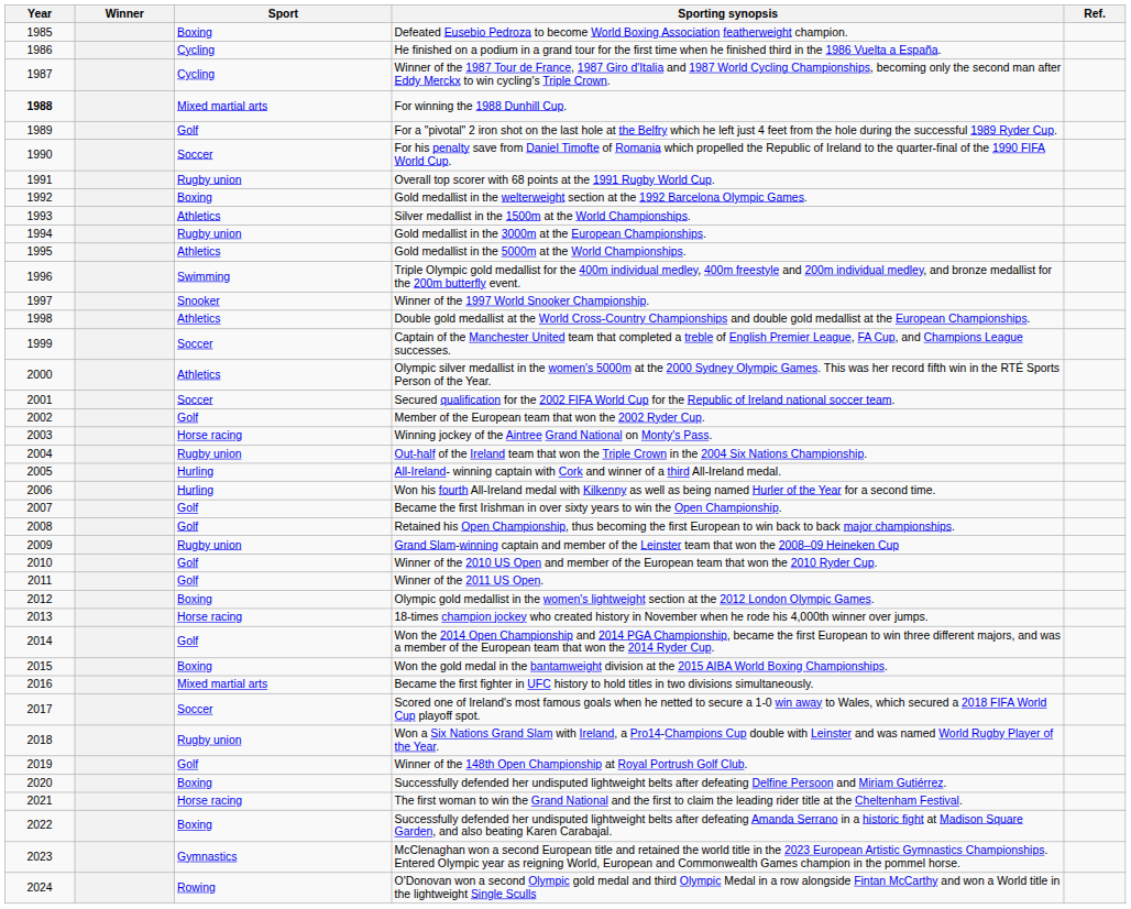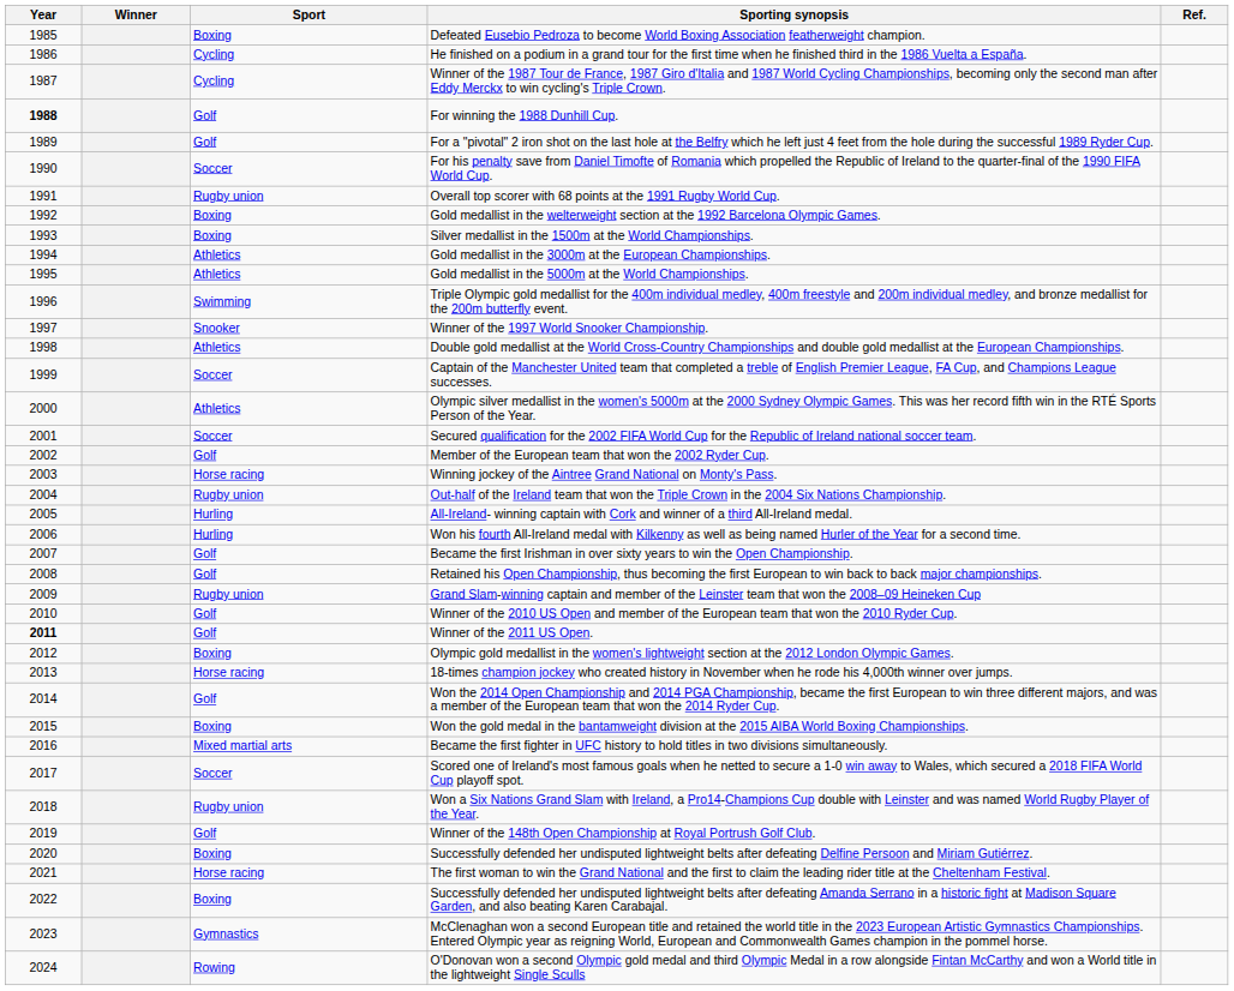 <table class="sortable plainrowheaders wikitable">
 <tr>
 <th scope=col>Year</th>
 <th scope=col>Winner</th>
 <th scope=col>Sport</th>
 <th scope="col" style="width:60%;" class="unsortable">Sporting synopsis</th>
 <th scope=col class="unsortable">Ref.</th>
 </tr>
 <tr>
 <td align=center>1985</td>
 <th scope=row></th>
 <td><a href='#'>Boxing</a></td>
 <td>Defeated <a href='#'>Eusebio Pedroza</a> to become <a href='#'>World Boxing Association</a> <a href='#'>featherweight</a> champion.</td>
 <td align=center></td>
 </tr>
 <tr>
 <td align=center>1986</td>
 <th scope=row></th>
 <td><a href='#'>Cycling</a></td>
 <td>He finished on a podium in a grand tour for the first time when he finished third in the <a href='#'>1986 Vuelta a España</a>.</td>
 <td align=center></td>
 </tr>
 <tr>
 <td align=center>1987</td>
 <th scope=row></th>
 <td><a href='#'>Cycling</a></td>
 <td>Winner of the <a href='#'>1987 Tour de France</a>, <a href='#'>1987 Giro d'Italia</a> and <a href='#'>1987 World Cycling Championships</a>, becoming only the second man after <a href='#'>Eddy Merckx</a> to win cycling's <a href='#'>Triple Crown</a>.</td>
 <td align=center></td>
 </tr>
 <tr>
 <td align=center><strong>1988</strong></td>
 <th scope=row><br><br></th>
-<td><a href='#'>Mixed martial arts</a></td>
+<td><a href='#'>Golf</a></td>
 <td>For winning the <a href='#'>1988 Dunhill Cup</a>.</td>
 <td align=center></td>
 </tr>
 <tr>
 <td align=center>1989</td>
 <th scope=row></th>
 <td><a href='#'>Golf</a></td>
 <td>For a "pivotal" 2 iron shot on the last hole at <a href='#'>the Belfry</a> which he left just 4 feet from the hole during the successful <a href='#'>1989 Ryder Cup</a>.</td>
 <td align=center></td>
 </tr>
 <tr>
 <td align=center>1990</td>
 <th scope=row></th>
 <td><a href='#'>Soccer</a></td>
 <td>For his <a href='#'>penalty</a> save from <a href='#'>Daniel Timofte</a> of <a href='#'>Romania</a> which propelled the Republic of Ireland to the quarter-final of the <a href='#'>1990 FIFA World Cup</a>.</td>
 <td align=center></td>
 </tr>
 <tr>
 <td align=center>1991</td>
 <th scope=row></th>
 <td><a href='#'>Rugby union</a></td>
 <td>Overall top scorer with 68 points at the <a href='#'>1991 Rugby World Cup</a>.</td>
 <td align=center></td>
 </tr>
 <tr>
 <td align=center>1992</td>
 <th scope=row></th>
 <td><a href='#'>Boxing</a></td>
 <td>Gold medallist in the <a href='#'>welterweight</a> section at the <a href='#'>1992 Barcelona Olympic Games</a>.</td>
 <td align=center></td>
 </tr>
 <tr>
 <td align=center>1993</td>
 <th scope=row></th>
-<td><a href='#'>Athletics</a></td>
+<td><a href='#'>Boxing</a></td>
 <td>Silver medallist in the <a href='#'>1500m</a> at the <a href='#'>World Championships</a>.</td>
 <td align=center></td>
 </tr>
 <tr>
 <td align=center>1994</td>
 <th scope=row></th>
-<td><a href='#'>Rugby union</a></td>
+<td><a href='#'>Athletics</a></td>
 <td>Gold medallist in the <a href='#'>3000m</a> at the <a href='#'>European Championships</a>.</td>
 <td align=center></td>
 </tr>
 <tr>
 <td align=center>1995</td>
 <th scope=row></th>
 <td><a href='#'>Athletics</a></td>
 <td>Gold medallist in the <a href='#'>5000m</a> at the <a href='#'>World Championships</a>.</td>
 <td align=center></td>
 </tr>
 <tr>
 <td align=center>1996</td>
 <th scope=row></th>
 <td><a href='#'>Swimming</a></td>
 <td>Triple Olympic gold medallist for the <a href='#'>400m individual medley</a>, <a href='#'>400m freestyle</a> and <a href='#'>200m individual medley</a>, and bronze medallist for the <a href='#'>200m butterfly</a> event.</td>
 <td align=center></td>
 </tr>
 <tr>
 <td align=center>1997</td>
 <th scope=row></th>
 <td><a href='#'>Snooker</a></td>
 <td>Winner of the <a href='#'>1997 World Snooker Championship</a>.</td>
 <td align=center></td>
 </tr>
 <tr>
 <td align=center>1998</td>
 <th scope=row></th>
 <td><a href='#'>Athletics</a></td>
 <td>Double gold medallist at the <a href='#'>World Cross-Country Championships</a> and double gold medallist at the <a href='#'>European Championships</a>.</td>
 <td align=center></td>
 </tr>
 <tr>
 <td align=center>1999</td>
 <th scope=row></th>
 <td><a href='#'>Soccer</a></td>
 <td>Captain of the <a href='#'>Manchester United</a> team that completed a <a href='#'>treble</a> of <a href='#'>English Premier League</a>, <a href='#'>FA Cup</a>, and <a href='#'>Champions League</a> successes.</td>
 <td align=center></td>
 </tr>
 <tr>
 <td align=center>2000</td>
 <th scope=row></th>
 <td><a href='#'>Athletics</a></td>
 <td>Olympic silver medallist in the <a href='#'>women's 5000m</a> at the <a href='#'>2000 Sydney Olympic Games</a>. This was her record fifth win in the RTÉ Sports Person of the Year.</td>
 <td align=center></td>
 </tr>
 <tr>
 <td align=center>2001</td>
 <th scope=row></th>
 <td><a href='#'>Soccer</a></td>
 <td>Secured <a href='#'>qualification</a> for the <a href='#'>2002 FIFA World Cup</a> for the <a href='#'>Republic of Ireland national soccer team</a>.</td>
 <td align=center></td>
 </tr>
 <tr>
 <td align=center>2002</td>
 <th scope=row></th>
 <td><a href='#'>Golf</a></td>
 <td>Member of the European team that won the <a href='#'>2002 Ryder Cup</a>.</td>
 <td align=center></td>
 </tr>
 <tr>
 <td align=center>2003</td>
 <th scope=row></th>
 <td><a href='#'>Horse racing</a></td>
 <td>Winning jockey of the <a href='#'>Aintree</a> <a href='#'>Grand National</a> on <a href='#'>Monty's Pass</a>.</td>
 <td align=center></td>
 </tr>
 <tr>
 <td align=center>2004</td>
 <th scope=row></th>
 <td><a href='#'>Rugby union</a></td>
 <td><a href='#'>Out-half</a> of the <a href='#'>Ireland</a> team that won the <a href='#'>Triple Crown</a> in the <a href='#'>2004 Six Nations Championship</a>.</td>
 <td align=center></td>
 </tr>
 <tr>
 <td align=center>2005</td>
 <th scope=row></th>
 <td><a href='#'>Hurling</a></td>
 <td><a href='#'>All-Ireland</a>- winning captain with <a href='#'>Cork</a> and winner of a <a href='#'>third</a> All-Ireland medal.</td>
 <td align=center></td>
 </tr>
 <tr>
 <td align=center>2006</td>
 <th scope=row></th>
 <td><a href='#'>Hurling</a></td>
 <td>Won his <a href='#'>fourth</a> All-Ireland medal with <a href='#'>Kilkenny</a> as well as being named <a href='#'>Hurler of the Year</a> for a second time.</td>
 <td align=center></td>
 </tr>
 <tr>
 <td align=center>2007</td>
 <th scope=row></th>
 <td><a href='#'>Golf</a></td>
 <td>Became the first Irishman in over sixty years to win the <a href='#'>Open Championship</a>.</td>
 <td align=center></td>
 </tr>
 <tr>
 <td align=center>2008</td>
 <th scope=row></th>
 <td><a href='#'>Golf</a></td>
 <td>Retained his <a href='#'>Open Championship</a>, thus becoming the first European to win back to back <a href='#'>major championships</a>.</td>
 <td align=center></td>
 </tr>
 <tr>
 <td align=center>2009</td>
 <th scope=row></th>
 <td><a href='#'>Rugby union</a></td>
 <td><a href='#'>Grand Slam</a>-<a href='#'>winning</a> captain and member of the <a href='#'>Leinster</a> team that won the <a href='#'>2008–09 Heineken Cup</a></td>
 <td align=center></td>
 </tr>
 <tr>
 <td align=center>2010</td>
 <th scope=row></th>
 <td><a href='#'>Golf</a></td>
 <td>Winner of the <a href='#'>2010 US Open</a> and member of the European team that won the <a href='#'>2010 Ryder Cup</a>.</td>
 <td align=center></td>
 </tr>
 <tr>
-<td align=center>2011</td>
+<td align=center><strong>2011</strong></td>
 <th scope=row></th>
 <td><a href='#'>Golf</a></td>
 <td>Winner of the <a href='#'>2011 US Open</a>.</td>
 <td align=center></td>
 </tr>
 <tr>
 <td align=center>2012</td>
 <th scope=row></th>
 <td><a href='#'>Boxing</a></td>
 <td>Olympic gold medallist in the <a href='#'>women's lightweight</a> section at the <a href='#'>2012 London Olympic Games</a>.</td>
 <td align=center></td>
 </tr>
 <tr>
 <td align=center>2013</td>
 <th scope=row></th>
 <td><a href='#'>Horse racing</a></td>
 <td>18-times <a href='#'>champion jockey</a> who created history in November when he rode his 4,000th winner over jumps.</td>
 <td align=center></td>
 </tr>
 <tr>
 <td align=center>2014</td>
 <th scope=row></th>
 <td><a href='#'>Golf</a></td>
 <td>Won the <a href='#'>2014 Open Championship</a> and <a href='#'>2014 PGA Championship</a>, became the first European to win three different majors, and was a member of the European team that won the <a href='#'>2014 Ryder Cup</a>.</td>
 <td align=center></td>
 </tr>
 <tr>
 <td align=center>2015</td>
 <th scope=row></th>
 <td><a href='#'>Boxing</a></td>
 <td>Won the gold medal in the <a href='#'>bantamweight</a> division at the <a href='#'>2015 AIBA World Boxing Championships</a>.</td>
 <td align=center></td>
 </tr>
 <tr>
 <td align=center>2016</td>
 <th scope=row></th>
 <td><a href='#'>Mixed martial arts</a></td>
 <td>Became the first fighter in <a href='#'>UFC</a> history to hold titles in two divisions simultaneously.</td>
 <td align=center></td>
 </tr>
 <tr>
 <td align=center>2017</td>
 <th scope=row></th>
 <td><a href='#'>Soccer</a></td>
 <td>Scored one of Ireland's most famous goals when he netted to secure a 1-0 <a href='#'>win away</a> to Wales, which secured a <a href='#'>2018 FIFA World Cup</a> playoff spot.</td>
 <td align=center></td>
 </tr>
 <tr>
 <td align=center>2018</td>
 <th scope=row></th>
 <td><a href='#'>Rugby union</a></td>
 <td>Won a <a href='#'>Six Nations Grand Slam</a> with <a href='#'>Ireland</a>, a <a href='#'>Pro14</a>-<a href='#'>Champions Cup</a> double with <a href='#'>Leinster</a> and was named <a href='#'>World Rugby Player of the Year</a>.</td>
 <td align=center></td>
 </tr>
 <tr>
 <td align=center>2019</td>
 <th scope=row></th>
 <td><a href='#'>Golf</a></td>
 <td>Winner of the <a href='#'>148th Open Championship</a> at <a href='#'>Royal Portrush Golf Club</a>.</td>
 <td align=center></td>
 </tr>
 <tr>
 <td align=center>2020</td>
 <th scope=row></th>
 <td><a href='#'>Boxing</a></td>
 <td>Successfully defended her undisputed lightweight belts after defeating <a href='#'>Delfine Persoon</a> and <a href='#'>Miriam Gutiérrez</a>.</td>
 <td align=center></td>
 </tr>
 <tr>
 <td align=center>2021</td>
 <th scope=row></th>
 <td><a href='#'>Horse racing</a></td>
 <td>The first woman to win the <a href='#'>Grand National</a> and the first to claim the leading rider title at the <a href='#'>Cheltenham Festival</a>.</td>
 <td align=center></td>
 </tr>
 <tr>
 <td align=center>2022</td>
 <th scope=row></th>
 <td><a href='#'>Boxing</a></td>
 <td>Successfully defended her undisputed lightweight belts after defeating <a href='#'>Amanda Serrano</a> in a <a href='#'>historic fight</a> at <a href='#'>Madison Square Garden</a>, and also beating Karen Carabajal.</td>
 </tr>
 <tr>
 <td align=center>2023</td>
 <th scope=row></th>
 <td><a href='#'>Gymnastics</a></td>
 <td>McClenaghan won a second European title and retained the world title in the <a href='#'>2023 European Artistic Gymnastics Championships</a>. Entered Olympic year as reigning World, European and Commonwealth Games champion in the pommel horse.</td>
 <td align=center></td>
 </tr>
 <tr>
 <td align=center>2024</td>
 <th scope=row></th>
 <td><a href='#'>Rowing</a></td>
 <td>O'Donovan won a second <a href='#'>Olympic</a> gold medal and third <a href='#'>Olympic</a> Medal in a row alongside <a href='#'>Fintan McCarthy</a> and won a World title in the lightweight <a href='#'>Single Sculls</a></td>
 <td></td>
 </tr>
 </table>
